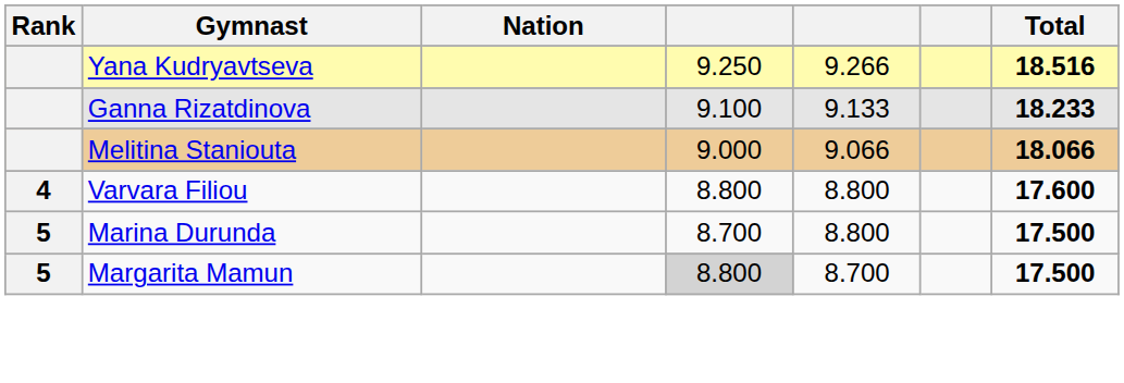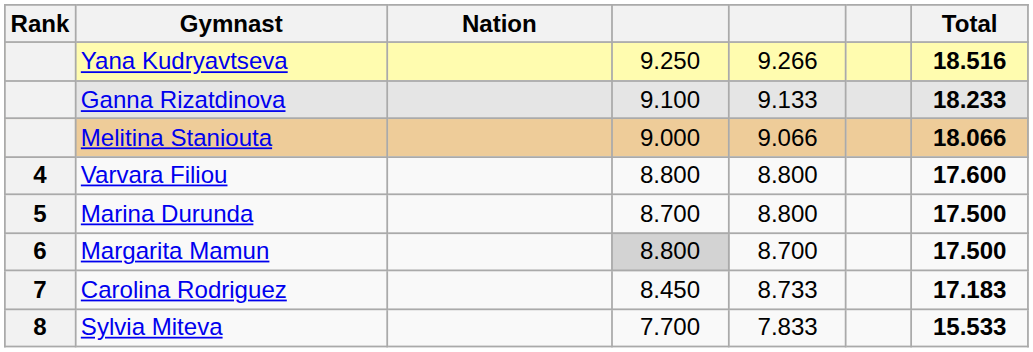 <table class="wikitable sortable" style="text-align:center; font-size:85%">
 <tr>
 <th scope="col" style="width:20px;">Rank</th>
 <th ! scope="col" style="width:170px;">Gymnast</th>
 <th ! scope="col" style="width:120px;">Nation</th>
 <th ! scope="col" style="width:60px;"></th>
 <th ! scope="col" style="width:60px;"></th>
 <th ! scope="col" style="width:30px;"></th>
 <th ! scope="col" style="width:60px;">Total</th>
 </tr>
 <tr bgcolor=fffcaf>
 <th scope=row></th>
 <td align=left><a href='#'>Yana Kudryavtseva</a></td>
 <td style="text-align:left;"></td>
 <td>9.250</td>
 <td>9.266</td>
 <td></td>
 <td><strong>18.516</strong></td>
 </tr>
 <tr bgcolor=e5e5e5>
 <th scope=row></th>
 <td align=left><a href='#'>Ganna Rizatdinova</a></td>
 <td style="text-align:left;"></td>
 <td>9.100</td>
 <td>9.133</td>
 <td></td>
 <td><strong>18.233</strong></td>
 </tr>
 <tr bgcolor=eecc99>
 <th scope=row></th>
 <td align=left><a href='#'>Melitina Staniouta</a></td>
 <td style="text-align:left;"></td>
 <td>9.000</td>
 <td>9.066</td>
 <td></td>
 <td><strong>18.066</strong></td>
 </tr>
 <tr>
 <th scope=row>4</th>
 <td align=left><a href='#'>Varvara Filiou</a></td>
 <td style="text-align:left;"></td>
 <td>8.800</td>
 <td>8.800</td>
 <td></td>
 <td><strong>17.600</strong></td>
 </tr>
 <tr>
 <th scope=row>5</th>
 <td align=left><a href='#'>Marina Durunda</a></td>
 <td style="text-align:left;"></td>
 <td>8.700</td>
 <td>8.800</td>
 <td></td>
 <td><strong>17.500</strong></td>
 </tr>
 <tr>
-<th scope=row>5</th>
+<th scope=row>6</th>
 <td align=left><a href='#'>Margarita Mamun</a></td>
 <td style="text-align:left;"></td>
 <td style="background: lightgrey;">8.800</td>
 <td>8.700</td>
 <td></td>
 <td><strong>17.500</strong></td>
 </tr>
+<tr>
+<th scope=row>7</th>
+<td align=left><a href='#'>Carolina Rodriguez</a></td>
+<td style="text-align:left;"></td>
+<td>8.450</td>
+<td>8.733</td>
+<td></td>
+<td><strong>17.183</strong></td>
+</tr>
+<tr>
+<th scope=row>8</th>
+<td align=left><a href='#'>Sylvia Miteva</a></td>
+<td style="text-align:left;"></td>
+<td>7.700</td>
+<td>7.833</td>
+<td></td>
+<td><strong>15.533</strong></td>
+</tr>
 </table>
